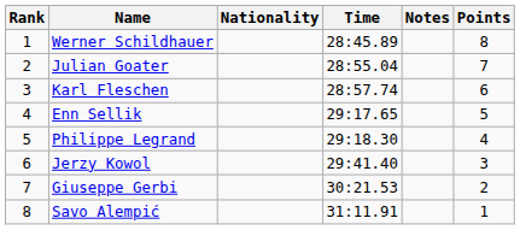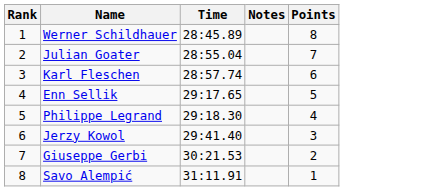 <table class="wikitable sortable" style="text-align:center">
 <tr>
 <th>Rank</th>
 <th>Name</th>
-<th>Nationality</th>
 <th>Time</th>
 <th>Notes</th>
 <th>Points</th>
 </tr>
 <tr>
 <td>1</td>
 <td align=left><a href='#'>Werner Schildhauer</a></td>
-<td align=left></td>
 <td>28:45.89</td>
 <td></td>
 <td>8</td>
 </tr>
 <tr>
 <td>2</td>
 <td align=left><a href='#'>Julian Goater</a></td>
-<td align=left></td>
 <td>28:55.04</td>
 <td></td>
 <td>7</td>
 </tr>
 <tr>
 <td>3</td>
 <td align=left><a href='#'>Karl Fleschen</a></td>
-<td align=left></td>
 <td>28:57.74</td>
 <td></td>
 <td>6</td>
 </tr>
 <tr>
 <td>4</td>
 <td align=left><a href='#'>Enn Sellik</a></td>
-<td align=left></td>
 <td>29:17.65</td>
 <td></td>
 <td>5</td>
 </tr>
 <tr>
 <td>5</td>
 <td align=left><a href='#'>Philippe Legrand</a></td>
-<td align=left></td>
 <td>29:18.30</td>
 <td></td>
 <td>4</td>
 </tr>
 <tr>
 <td>6</td>
 <td align=left><a href='#'>Jerzy Kowol</a></td>
-<td align=left></td>
 <td>29:41.40</td>
 <td></td>
 <td>3</td>
 </tr>
 <tr>
 <td>7</td>
 <td align=left><a href='#'>Giuseppe Gerbi</a></td>
-<td align=left></td>
 <td>30:21.53</td>
 <td></td>
 <td>2</td>
 </tr>
 <tr>
 <td>8</td>
 <td align=left><a href='#'>Savo Alempić</a></td>
-<td align=left></td>
 <td>31:11.91</td>
 <td></td>
 <td>1</td>
 </tr>
 </table>
